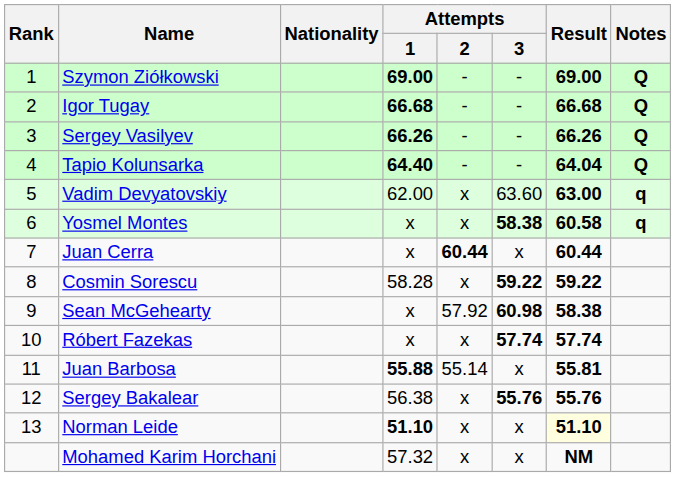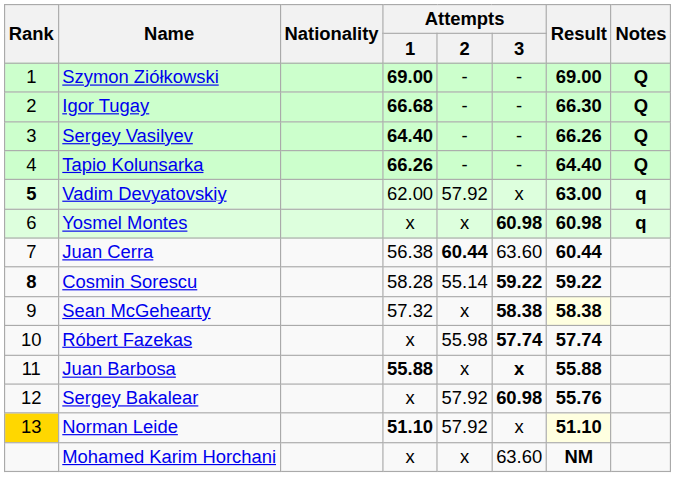 <table class="wikitable sortable" style="text-align:center">
 <tr>
 <th rowspan=2>Rank</th>
 <th rowspan=2>Name</th>
 <th rowspan=2>Nationality</th>
 <th colspan=3>Attempts</th>
 <th rowspan=2>Result</th>
 <th rowspan=2>Notes</th>
 </tr>
 <tr>
 <th>1</th>
 <th>2</th>
 <th>3</th>
 </tr>
 <tr bgcolor=ccffcc>
 <td>1</td>
 <td align=left><a href='#'>Szymon Ziółkowski</a></td>
 <td align=left></td>
 <td><strong>69.00</strong></td>
 <td>-</td>
 <td>-</td>
 <td><strong>69.00</strong></td>
 <td><strong>Q</strong></td>
 </tr>
 <tr bgcolor=ccffcc>
 <td>2</td>
 <td align=left><a href='#'>Igor Tugay</a></td>
 <td align=left></td>
 <td><strong>66.68</strong></td>
 <td>-</td>
 <td>-</td>
-<td><strong>66.68</strong></td>
+<td><strong>66.30</strong></td>
 <td><strong>Q</strong></td>
 </tr>
 <tr bgcolor=ccffcc>
 <td>3</td>
 <td align=left><a href='#'>Sergey Vasilyev</a></td>
 <td align=left></td>
-<td><strong>66.26</strong></td>
+<td><strong>64.40</strong></td>
 <td>-</td>
 <td>-</td>
 <td><strong>66.26</strong></td>
 <td><strong>Q</strong></td>
 </tr>
 <tr bgcolor=ccffcc>
 <td>4</td>
 <td align=left><a href='#'>Tapio Kolunsarka</a></td>
 <td align=left></td>
-<td><strong>64.40</strong></td>
+<td><strong>66.26</strong></td>
 <td>-</td>
 <td>-</td>
-<td><strong>64.04</strong></td>
+<td><strong>64.40</strong></td>
 <td><strong>Q</strong></td>
 </tr>
 <tr bgcolor=ddffdd>
-<td>5</td>
+<td><strong>5</strong></td>
 <td align=left><a href='#'>Vadim Devyatovskiy</a></td>
 <td align=left></td>
 <td>62.00</td>
+<td>57.92</td>
 <td>x</td>
-<td>63.60</td>
 <td><strong>63.00</strong></td>
 <td><strong>q</strong></td>
 </tr>
 <tr bgcolor=ddffdd>
 <td>6</td>
 <td align=left><a href='#'>Yosmel Montes</a></td>
 <td align=left></td>
 <td>x</td>
 <td>x</td>
-<td><strong>58.38</strong></td>
-<td><strong>60.58</strong></td>
+<td><strong>60.98</strong></td>
+<td><strong>60.98</strong></td>
 <td><strong>q</strong></td>
 </tr>
 <tr>
 <td>7</td>
 <td align=left><a href='#'>Juan Cerra</a></td>
 <td align=left></td>
-<td>x</td>
+<td>56.38</td>
 <td><strong>60.44</strong></td>
-<td>x</td>
+<td>63.60</td>
 <td><strong>60.44</strong></td>
 <td></td>
 </tr>
 <tr>
-<td>8</td>
+<td><strong>8</strong></td>
 <td align=left><a href='#'>Cosmin Sorescu</a></td>
 <td align=left></td>
 <td>58.28</td>
-<td>x</td>
+<td>55.14</td>
 <td><strong>59.22</strong></td>
 <td><strong>59.22</strong></td>
 <td></td>
 </tr>
 <tr>
 <td>9</td>
 <td align=left><a href='#'>Sean McGehearty</a></td>
 <td align=left></td>
+<td>57.32</td>
 <td>x</td>
-<td>57.92</td>
-<td><strong>60.98</strong></td>
 <td><strong>58.38</strong></td>
+<td style="background: lightyellow;"><strong>58.38</strong></td>
 <td></td>
 </tr>
 <tr>
 <td>10</td>
 <td align=left><a href='#'>Róbert Fazekas</a></td>
 <td align=left></td>
 <td>x</td>
-<td>x</td>
+<td>55.98</td>
 <td><strong>57.74</strong></td>
 <td><strong>57.74</strong></td>
 <td></td>
 </tr>
 <tr>
 <td>11</td>
 <td align=left><a href='#'>Juan Barbosa</a></td>
 <td align=left></td>
 <td><strong>55.88</strong></td>
-<td>55.14</td>
 <td>x</td>
-<td><strong>55.81</strong></td>
+<td><strong>x</strong></td>
+<td><strong>55.88</strong></td>
 <td></td>
 </tr>
 <tr>
 <td>12</td>
 <td align=left><a href='#'>Sergey Bakalear</a></td>
 <td align=left></td>
-<td>56.38</td>
 <td>x</td>
-<td><strong>55.76</strong></td>
+<td>57.92</td>
+<td><strong>60.98</strong></td>
 <td><strong>55.76</strong></td>
 <td></td>
 </tr>
 <tr>
-<td>13</td>
+<td style="background: gold;">13</td>
 <td align=left><a href='#'>Norman Leide</a></td>
 <td align=left></td>
 <td><strong>51.10</strong></td>
-<td>x</td>
+<td>57.92</td>
 <td>x</td>
 <td style="background: lightyellow;"><strong>51.10</strong></td>
 <td></td>
 </tr>
 <tr>
 <td></td>
 <td align=left><a href='#'>Mohamed Karim Horchani</a></td>
 <td align=left></td>
-<td>57.32</td>
 <td>x</td>
 <td>x</td>
+<td>63.60</td>
 <td><strong>NM</strong></td>
 <td></td>
 </tr>
 </table>
